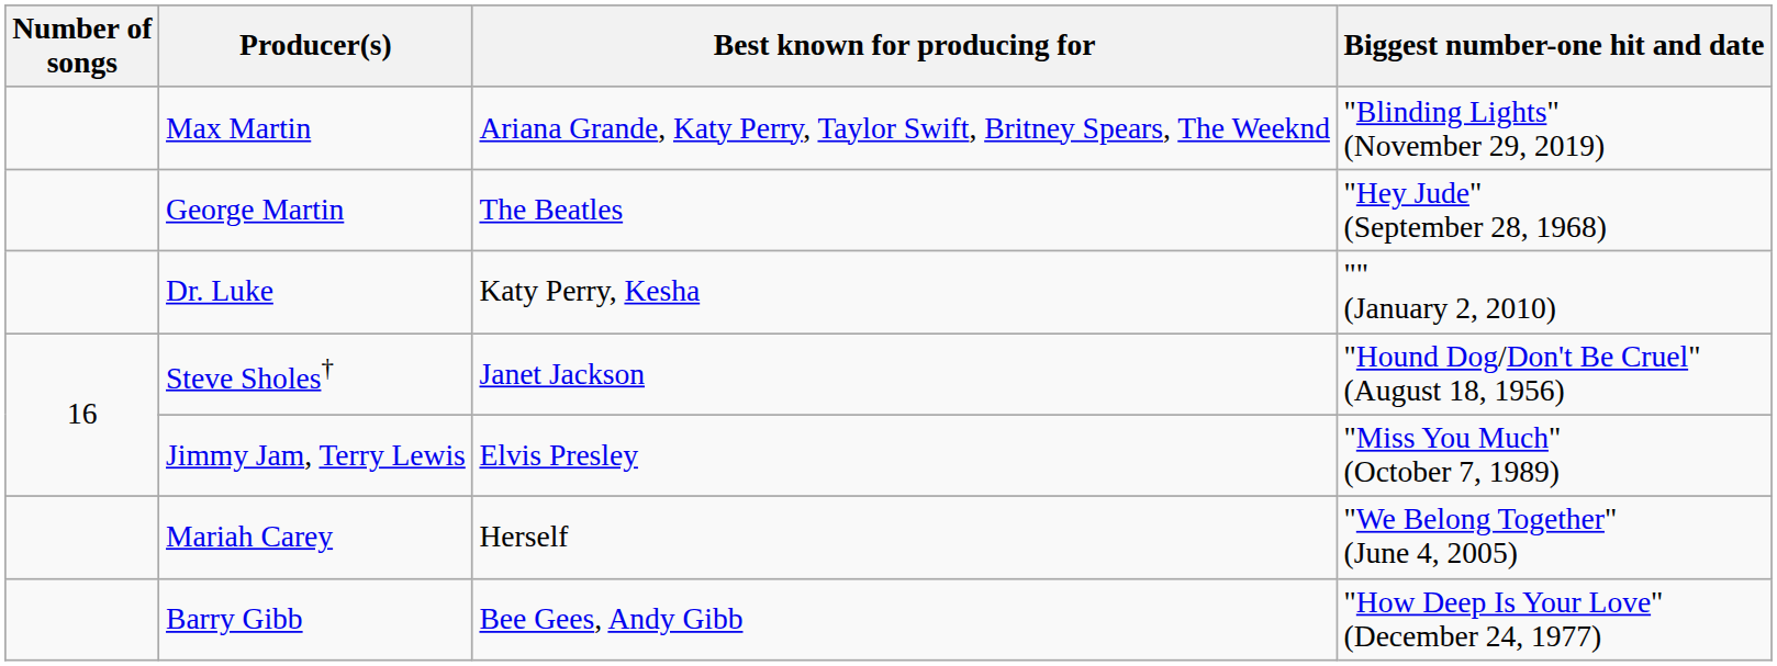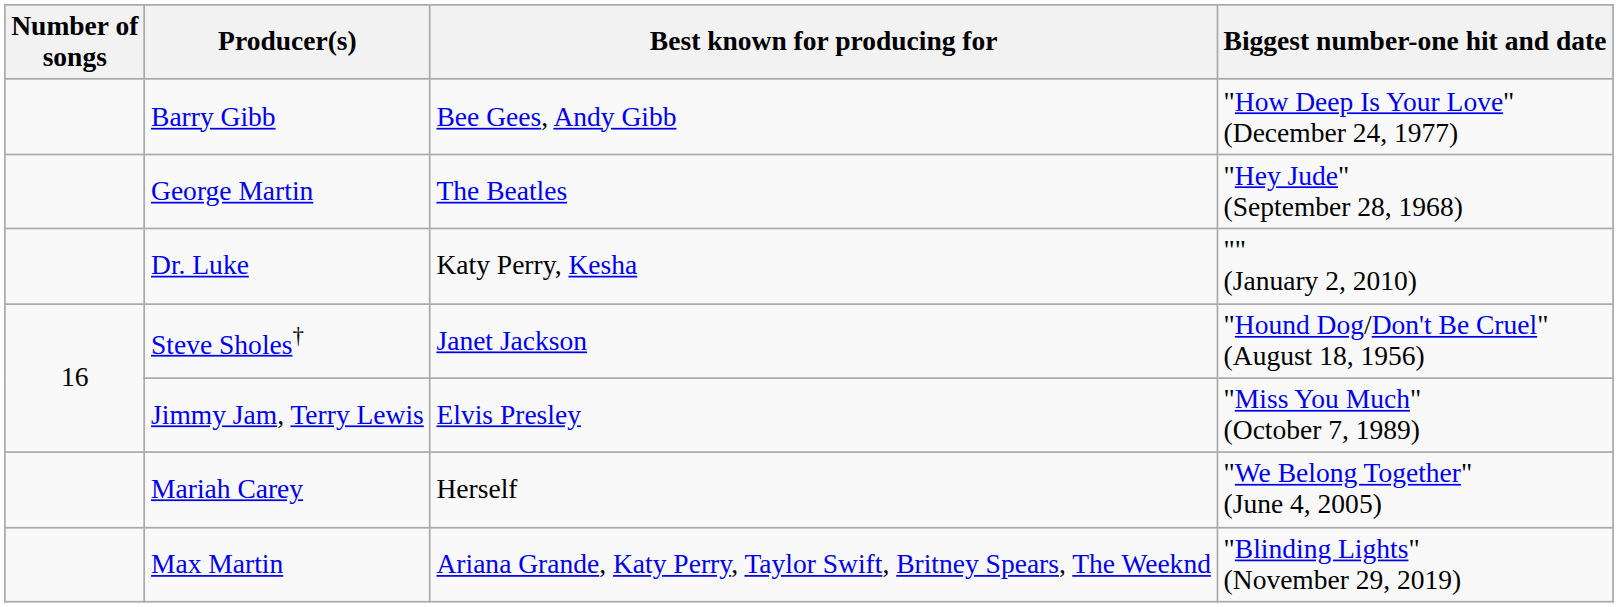 <table class="wikitable">
 <tr>
 <th>Number of <br>songs</th>
 <th>Producer(s)</th>
 <th>Best known for producing for</th>
 <th>Biggest number-one hit and date</th>
 </tr>
 <tr>
 <td></td>
-<td><a href='#'>Max Martin</a></td>
-<td><a href='#'>Ariana Grande</a>, <a href='#'>Katy Perry</a>, <a href='#'>Taylor Swift</a>, <a href='#'>Britney Spears</a>, <a href='#'>The Weeknd</a></td>
-<td>"<a href='#'>Blinding Lights</a>"<br>(November 29, 2019)</td>
+<td><a href='#'>Barry Gibb</a></td>
+<td><a href='#'>Bee Gees</a>, <a href='#'>Andy Gibb</a></td>
+<td>"<a href='#'>How Deep Is Your Love</a>"<br>(December 24, 1977)</td>
 </tr>
 <tr>
 <td></td>
 <td><a href='#'>George Martin</a></td>
 <td><a href='#'>The Beatles</a></td>
 <td>"<a href='#'>Hey Jude</a>"<br>(September 28, 1968)</td>
 </tr>
 <tr>
 <td></td>
 <td><a href='#'>Dr. Luke</a></td>
 <td>Katy Perry, <a href='#'>Kesha</a></td>
 <td>"<a href='#'></a>"<br>(January 2, 2010)</td>
 </tr>
 <tr>
 <td rowspan=2 style="text-align:center;">16</td>
 <td><a href='#'>Steve Sholes</a><sup>†</sup></td>
 <td><a href='#'>Janet Jackson</a></td>
 <td>"<a href='#'>Hound Dog</a>/<a href='#'>Don't Be Cruel</a>"  <br>(August 18, 1956)</td>
 </tr>
 <tr>
 <td><a href='#'>Jimmy Jam</a>, <a href='#'>Terry Lewis</a></td>
 <td><a href='#'>Elvis Presley</a></td>
 <td>"<a href='#'>Miss You Much</a>"<br>(October 7, 1989)</td>
 </tr>
 <tr>
 <td></td>
 <td><a href='#'>Mariah Carey</a></td>
 <td>Herself</td>
 <td>"<a href='#'>We Belong Together</a>"<br>(June 4, 2005)</td>
 </tr>
 <tr>
 <td></td>
-<td><a href='#'>Barry Gibb</a></td>
-<td><a href='#'>Bee Gees</a>, <a href='#'>Andy Gibb</a></td>
-<td>"<a href='#'>How Deep Is Your Love</a>"<br>(December 24, 1977)</td>
+<td><a href='#'>Max Martin</a></td>
+<td><a href='#'>Ariana Grande</a>, <a href='#'>Katy Perry</a>, <a href='#'>Taylor Swift</a>, <a href='#'>Britney Spears</a>, <a href='#'>The Weeknd</a></td>
+<td>"<a href='#'>Blinding Lights</a>"<br>(November 29, 2019)</td>
 </tr>
 </table>
